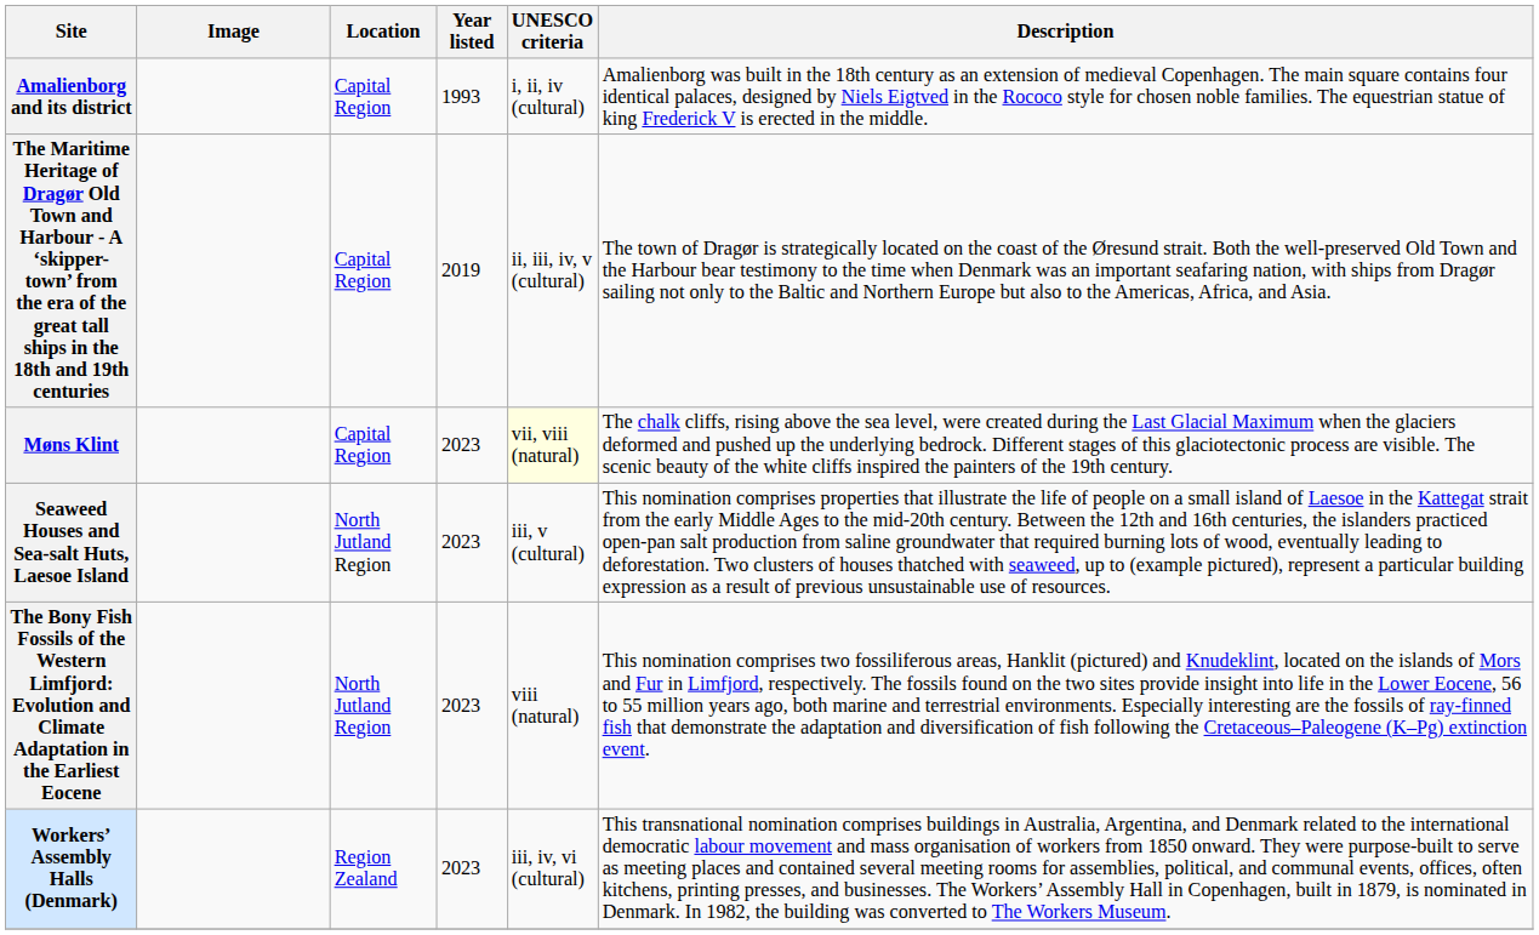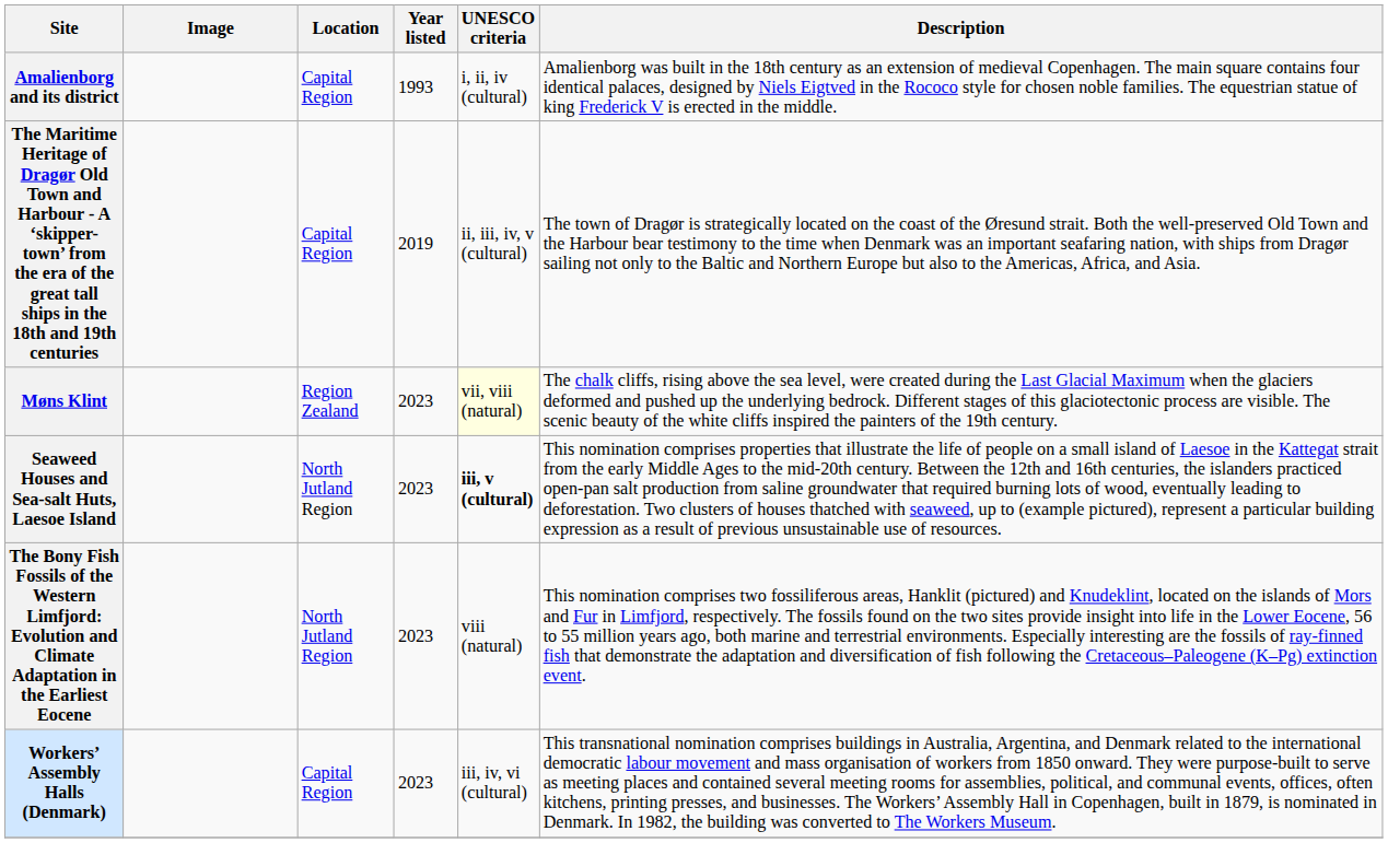 <table class="wikitable sortable plainrowheaders">
 <tr>
 <th style="width:100px;" scope="col">Site</th>
 <th class="unsortable"  style="width:150px;" scope="col">Image</th>
 <th style="width:80px;" scope="col">Location</th>
 <th style="width:50px;" scope="col">Year listed</th>
 <th style="width:60px;" scope="col">UNESCO criteria</th>
 <th scope="col" class="unsortable">Description</th>
 </tr>
 <tr>
 <th scope="row"><a href='#'>Amalienborg</a> and its district</th>
 <td></td>
 <td><a href='#'>Capital Region</a></td>
 <td>1993</td>
 <td>i, ii, iv (cultural)</td>
 <td>Amalienborg was built in the 18th century as an extension of medieval Copenhagen. The main square contains four identical palaces, designed by <a href='#'>Niels Eigtved</a> in the <a href='#'>Rococo</a> style for chosen noble families. The equestrian statue of king <a href='#'>Frederick V</a> is erected in the middle.</td>
 </tr>
 <tr>
 <th scope="row">The Maritime Heritage of <a href='#'>Dragør</a> Old Town and Harbour - A ‘skipper-town’ from the era of the great tall ships in the 18th and 19th centuries</th>
 <td></td>
 <td><a href='#'>Capital Region</a></td>
 <td>2019</td>
 <td>ii, iii, iv, v (cultural)</td>
 <td>The town of Dragør is strategically located on the coast of the Øresund strait. Both the well-preserved Old Town and the Harbour bear testimony to the time when Denmark was an important seafaring nation, with ships from Dragør sailing not only to the Baltic and Northern Europe but also to the Americas, Africa, and Asia.</td>
 </tr>
 <tr>
 <th scope="row"><a href='#'>Møns Klint</a></th>
 <td></td>
-<td><a href='#'>Capital Region</a></td>
+<td><a href='#'>Region Zealand</a></td>
 <td>2023</td>
 <td style="background: lightyellow;">vii, viii (natural)</td>
 <td>The <a href='#'>chalk</a> cliffs, rising  above the sea level, were created during the <a href='#'>Last Glacial Maximum</a> when the glaciers deformed and pushed up the underlying bedrock. Different stages of this glaciotectonic process are visible. The scenic beauty of the white cliffs inspired the painters of the 19th century.</td>
 </tr>
 <tr>
 <th scope="row">Seaweed Houses and Sea-salt Huts, Laesoe Island</th>
 <td></td>
 <td><a href='#'>North Jutland</a> Region</td>
 <td>2023</td>
-<td>iii, v (cultural)</td>
+<td><strong>iii, v (cultural)</strong></td>
 <td>This nomination comprises properties that illustrate the life of people on a small island of <a href='#'>Laesoe</a> in the <a href='#'>Kattegat</a> strait from the early Middle Ages to the mid-20th century.  Between the 12th and 16th centuries, the islanders practiced open-pan salt production from saline groundwater that required burning lots of wood, eventually leading to deforestation. Two clusters of houses thatched with <a href='#'>seaweed</a>, up to  (example pictured), represent a particular building expression as a result of previous unsustainable use of resources.</td>
 </tr>
 <tr>
 <th scope="row">The Bony Fish Fossils of the Western Limfjord: Evolution and Climate Adaptation in the Earliest Eocene</th>
 <td></td>
 <td><a href='#'>North Jutland Region</a></td>
 <td>2023</td>
 <td>viii (natural)</td>
 <td>This nomination comprises two fossiliferous areas, Hanklit (pictured) and <a href='#'>Knudeklint</a>, located on the islands of <a href='#'>Mors</a> and <a href='#'>Fur</a> in <a href='#'>Limfjord</a>, respectively. The fossils found on the two sites provide insight into life in the <a href='#'>Lower Eocene</a>, 56 to 55 million years ago, both marine and terrestrial environments. Especially interesting are the fossils of <a href='#'>ray-finned fish</a> that demonstrate the adaptation and diversification of fish following the <a href='#'>Cretaceous–Paleogene (K–Pg) extinction event</a>.</td>
 </tr>
 <tr>
 <th scope="row" style="background:#D0E7FF;">Workers’ Assembly Halls (Denmark)</th>
 <td></td>
-<td><a href='#'>Region Zealand</a></td>
+<td><a href='#'>Capital Region</a></td>
 <td>2023</td>
 <td>iii, iv, vi (cultural)</td>
 <td>This transnational nomination comprises buildings in Australia, Argentina, and Denmark related to the international democratic <a href='#'>labour movement</a> and mass organisation of workers from 1850 onward. They were purpose-built to serve as meeting places and contained several meeting rooms for assemblies, political, and communal events, offices, often kitchens, printing presses, and businesses. The Workers’ Assembly Hall in Copenhagen, built in 1879, is nominated in Denmark. In 1982, the building was converted to <a href='#'>The Workers Museum</a>.</td>
 </tr>
 <tr>
 </tr>
 </table>
